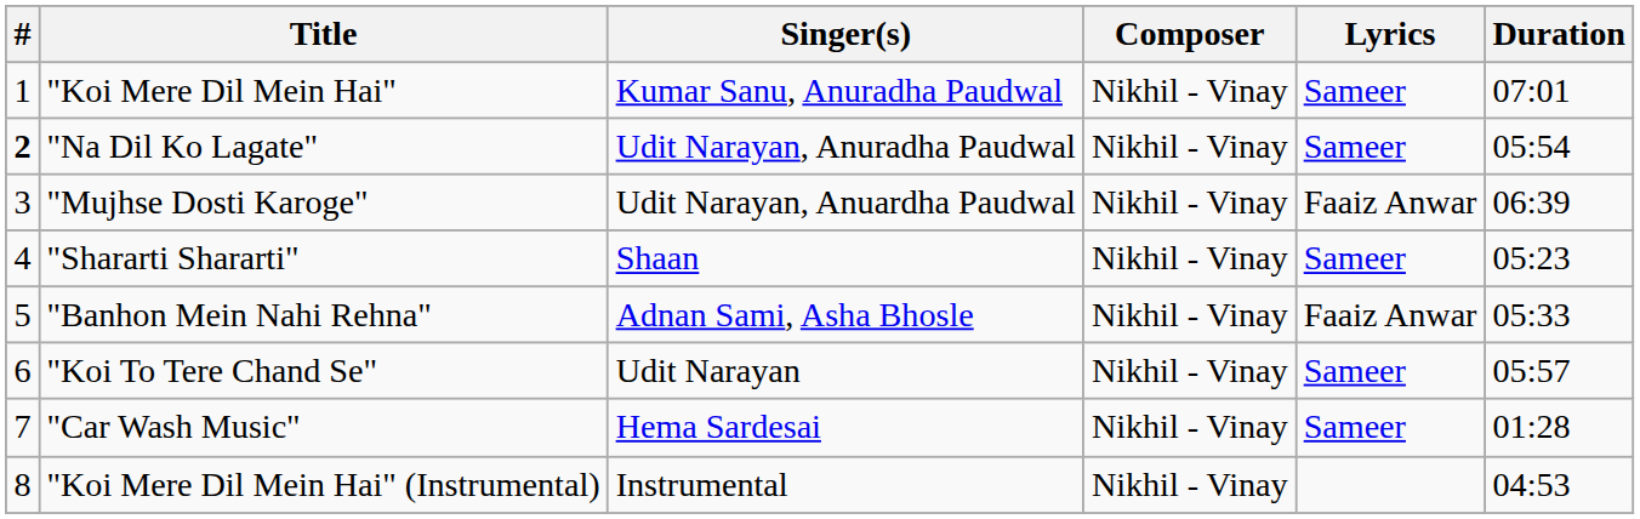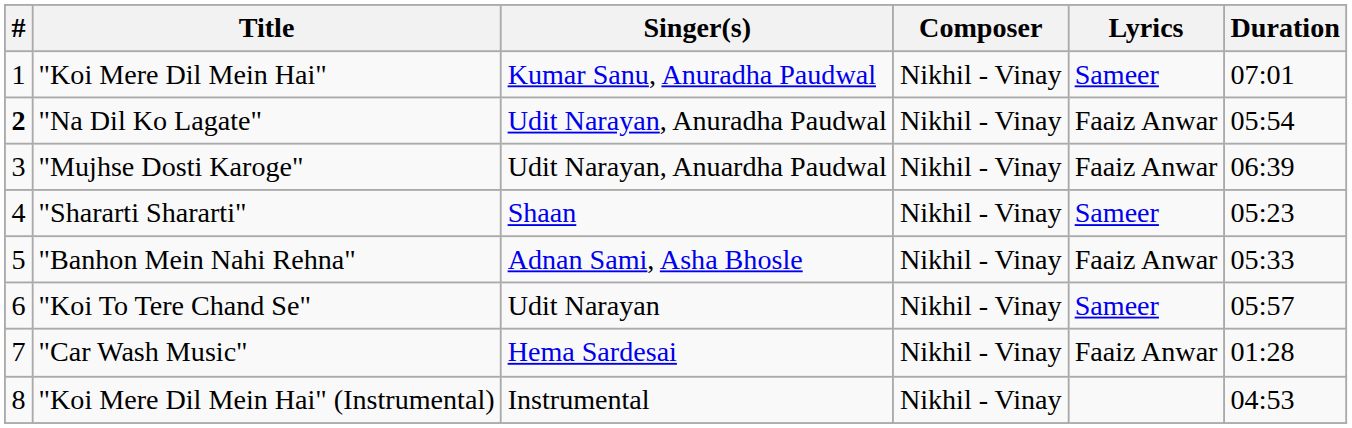 <table class="wikitable" style="font-size:95%;">
 <tr>
 <th>#</th>
 <th>Title</th>
 <th>Singer(s)</th>
 <th>Composer</th>
 <th>Lyrics</th>
 <th>Duration</th>
 </tr>
 <tr>
 <td>1</td>
 <td>"Koi Mere Dil Mein Hai"</td>
 <td><a href='#'>Kumar Sanu</a>, <a href='#'>Anuradha Paudwal</a></td>
 <td>Nikhil - Vinay</td>
 <td><a href='#'>Sameer</a></td>
 <td>07:01</td>
 </tr>
 <tr>
 <td><strong>2</strong></td>
 <td>"Na Dil Ko Lagate"</td>
 <td><a href='#'>Udit Narayan</a>, Anuradha Paudwal</td>
 <td>Nikhil - Vinay</td>
-<td><a href='#'>Sameer</a></td>
+<td>Faaiz Anwar</td>
 <td>05:54</td>
 </tr>
 <tr>
 <td>3</td>
 <td>"Mujhse Dosti Karoge"</td>
 <td>Udit Narayan, Anuardha Paudwal</td>
 <td>Nikhil - Vinay</td>
 <td>Faaiz Anwar</td>
 <td>06:39</td>
 </tr>
 <tr>
 <td>4</td>
 <td>"Shararti Shararti"</td>
 <td><a href='#'>Shaan</a></td>
 <td>Nikhil - Vinay</td>
 <td><a href='#'>Sameer</a></td>
 <td>05:23</td>
 </tr>
 <tr>
 <td>5</td>
 <td>"Banhon Mein Nahi Rehna"</td>
 <td><a href='#'>Adnan Sami</a>, <a href='#'>Asha Bhosle</a></td>
 <td>Nikhil - Vinay</td>
 <td>Faaiz Anwar</td>
 <td>05:33</td>
 </tr>
 <tr>
 <td>6</td>
 <td>"Koi To Tere Chand Se"</td>
 <td>Udit Narayan</td>
 <td>Nikhil - Vinay</td>
 <td><a href='#'>Sameer</a></td>
 <td>05:57</td>
 </tr>
 <tr>
 <td>7</td>
 <td>"Car Wash Music"</td>
 <td><a href='#'>Hema Sardesai</a></td>
 <td>Nikhil - Vinay</td>
-<td><a href='#'>Sameer</a></td>
+<td>Faaiz Anwar</td>
 <td>01:28</td>
 </tr>
 <tr>
 <td>8</td>
 <td>"Koi Mere Dil Mein Hai" (Instrumental)</td>
 <td>Instrumental</td>
 <td>Nikhil - Vinay</td>
 <td></td>
 <td>04:53</td>
 </tr>
 </table>
